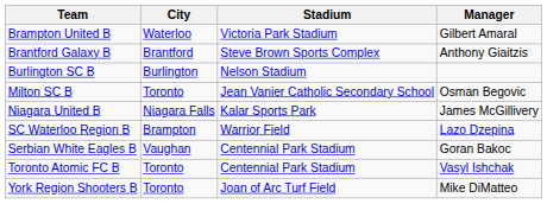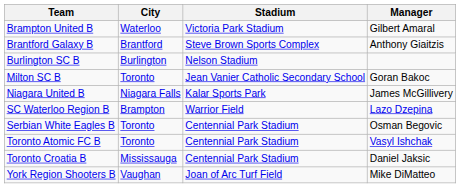 <table class="wikitable sortable">
 <tr>
 <th>Team</th>
 <th>City</th>
 <th>Stadium</th>
 <th>Manager</th>
 </tr>
 <tr>
 <td><a href='#'>Brampton United B</a></td>
 <td><a href='#'>Waterloo</a></td>
 <td><a href='#'>Victoria Park Stadium</a></td>
 <td>Gilbert Amaral</td>
 </tr>
 <tr>
 <td><a href='#'>Brantford Galaxy B</a></td>
 <td><a href='#'>Brantford</a></td>
 <td><a href='#'>Steve Brown Sports Complex</a></td>
 <td>Anthony Giaitzis</td>
 </tr>
 <tr>
 <td><a href='#'>Burlington SC B</a></td>
 <td><a href='#'>Burlington</a></td>
 <td><a href='#'>Nelson Stadium</a></td>
 </tr>
 <tr>
 <td><a href='#'>Milton SC B</a></td>
 <td><a href='#'>Toronto</a></td>
 <td><a href='#'>Jean Vanier Catholic Secondary School</a></td>
-<td>Osman Begovic</td>
+<td>Goran Bakoc</td>
 </tr>
 <tr>
 <td><a href='#'>Niagara United B</a></td>
 <td><a href='#'>Niagara Falls</a></td>
 <td><a href='#'>Kalar Sports Park</a></td>
 <td>James McGillivery</td>
 </tr>
 <tr>
 <td><a href='#'>SC Waterloo Region B</a></td>
 <td><a href='#'>Brampton</a></td>
 <td><a href='#'>Warrior Field</a></td>
 <td><a href='#'>Lazo Dzepina</a></td>
 </tr>
 <tr>
 <td><a href='#'>Serbian White Eagles B</a></td>
-<td><a href='#'>Vaughan</a></td>
+<td><a href='#'>Toronto</a></td>
 <td><a href='#'>Centennial Park Stadium</a></td>
-<td>Goran Bakoc</td>
+<td>Osman Begovic</td>
 </tr>
 <tr>
 <td><a href='#'>Toronto Atomic FC B</a></td>
 <td><a href='#'>Toronto</a></td>
 <td><a href='#'>Centennial Park Stadium</a></td>
 <td><a href='#'>Vasyl Ishchak</a></td>
 </tr>
 <tr>
+<td><a href='#'>Toronto Croatia B</a></td>
+<td><a href='#'>Mississauga</a></td>
+<td><a href='#'>Centennial Park Stadium</a></td>
+<td>Daniel Jaksic</td>
+</tr>
+<tr>
 <td><a href='#'>York Region Shooters B</a></td>
-<td><a href='#'>Toronto</a></td>
+<td><a href='#'>Vaughan</a></td>
 <td><a href='#'>Joan of Arc Turf Field</a></td>
 <td>Mike DiMatteo</td>
 </tr>
 </table>
